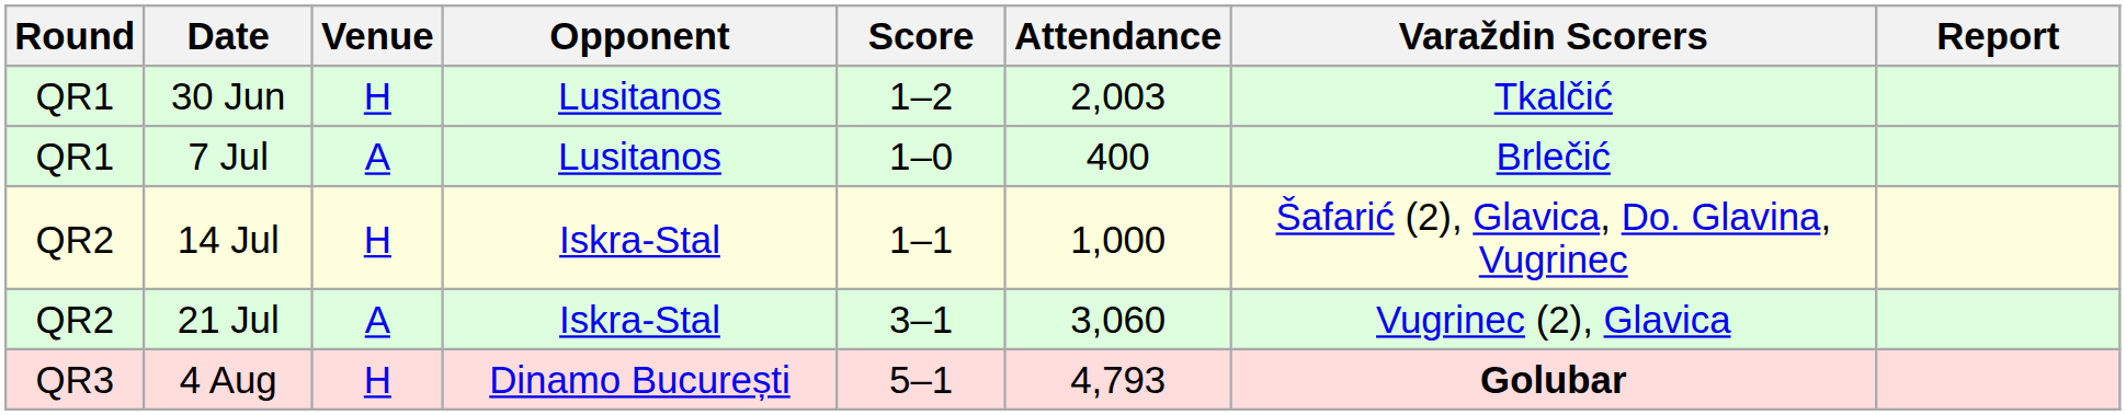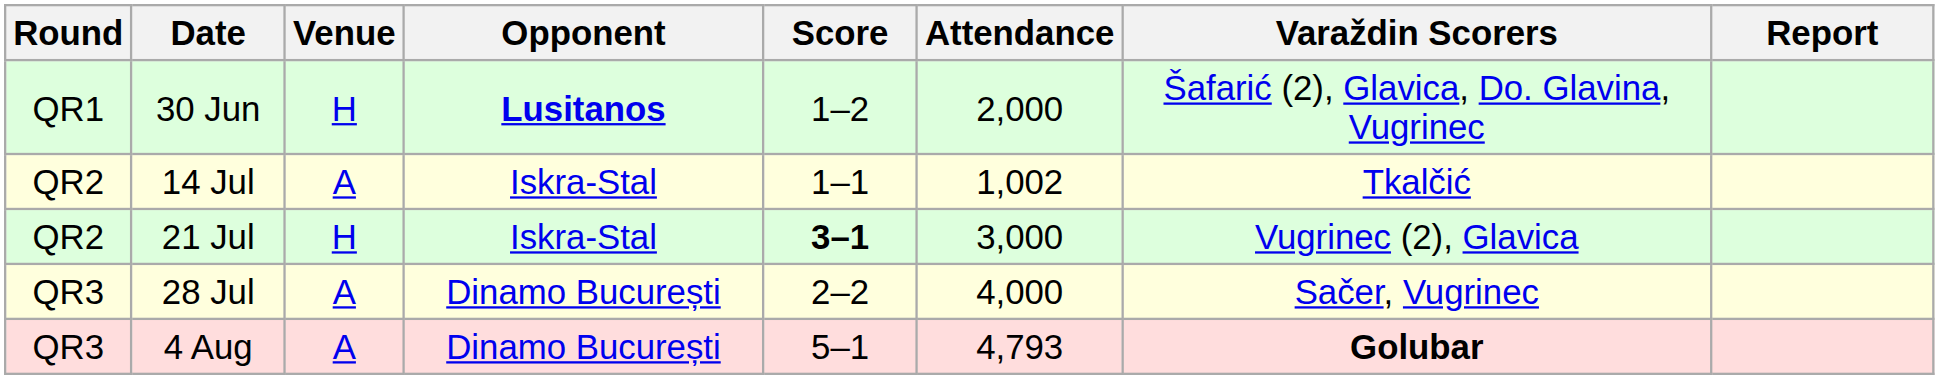 <table class="wikitable sortable" style="text-align: center; font-size:95%;">
 <tr>
 <th width="30">Round</th>
 <th width="60">Date<br></th>
 <th width="20">Venue<br></th>
 <th width="150">Opponent<br></th>
 <th width="60">Score<br></th>
 <th width="40">Attendance<br></th>
 <th width="250">Varaždin Scorers</th>
 <th width="90" class="unsortable">Report</th>
 </tr>
 <tr bgcolor="#ddffdd">
 <td>QR1</td>
 <td>30 Jun</td>
 <td><a href='#'>H</a></td>
-<td><a href='#'>Lusitanos</a> </td>
+<td><strong><a href='#'>Lusitanos</a> </strong></td>
 <td>1–2</td>
-<td>2,003</td>
-<td><a href='#'>Tkalčić</a></td>
-<td></td>
-</tr>
-<tr bgcolor="#ddffdd">
-<td>QR1</td>
-<td>7 Jul</td>
-<td><a href='#'>A</a> </td>
-<td><a href='#'>Lusitanos</a> </td>
-<td>1–0</td>
-<td>400</td>
-<td><a href='#'>Brlečić</a></td>
+<td>2,000</td>
+<td><a href='#'>Šafarić</a> (2), <a href='#'>Glavica</a>, <a href='#'>Do. Glavina</a>, <a href='#'>Vugrinec</a></td>
 <td></td>
 </tr>
 <tr bgcolor="#ffffdd">
 <td>QR2</td>
 <td>14 Jul</td>
-<td><a href='#'>H</a></td>
+<td><a href='#'>A</a> </td>
 <td><a href='#'>Iskra-Stal</a> </td>
 <td>1–1</td>
-<td>1,000</td>
-<td><a href='#'>Šafarić</a> (2), <a href='#'>Glavica</a>, <a href='#'>Do. Glavina</a>, <a href='#'>Vugrinec</a></td>
+<td>1,002</td>
+<td><a href='#'>Tkalčić</a></td>
 <td></td>
 </tr>
 <tr bgcolor="#ddffdd">
 <td>QR2</td>
 <td>21 Jul</td>
+<td><a href='#'>H</a></td>
+<td><a href='#'>Iskra-Stal</a> </td>
+<td><strong>3–1</strong></td>
+<td>3,000</td>
+<td><a href='#'>Vugrinec</a> (2), <a href='#'>Glavica</a></td>
+<td></td>
+</tr>
+<tr bgcolor="#ffffdd">
+<td>QR3</td>
+<td>28 Jul</td>
 <td><a href='#'>A</a> </td>
-<td><a href='#'>Iskra-Stal</a> </td>
-<td>3–1</td>
-<td>3,060</td>
-<td><a href='#'>Vugrinec</a> (2), <a href='#'>Glavica</a></td>
+<td><a href='#'>Dinamo București</a> </td>
+<td>2–2</td>
+<td>4,000</td>
+<td><a href='#'>Sačer</a>, <a href='#'>Vugrinec</a></td>
 <td></td>
 </tr>
 <tr bgcolor="#ffdddd">
 <td>QR3</td>
 <td>4 Aug</td>
-<td><a href='#'>H</a></td>
+<td><a href='#'>A</a> </td>
 <td><a href='#'>Dinamo București</a> </td>
 <td>5–1</td>
 <td>4,793</td>
 <td><strong>Golubar</strong></td>
 <td></td>
 </tr>
 </table>
